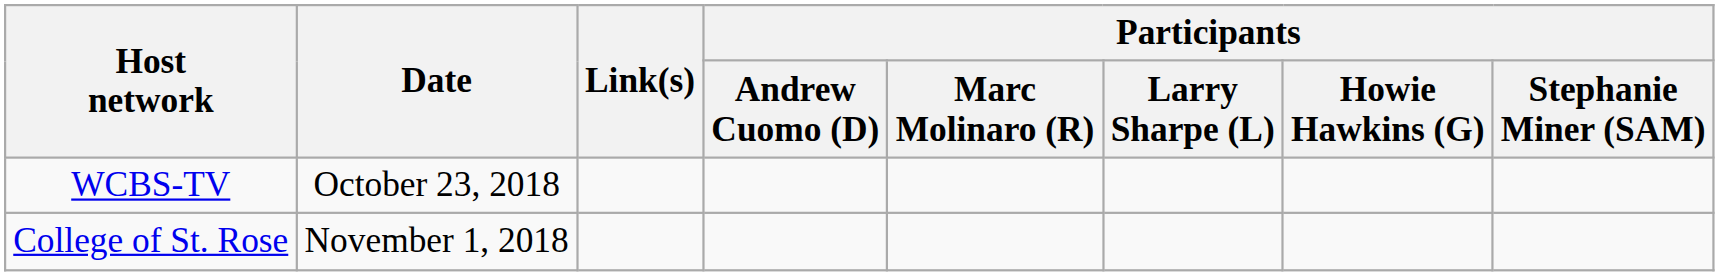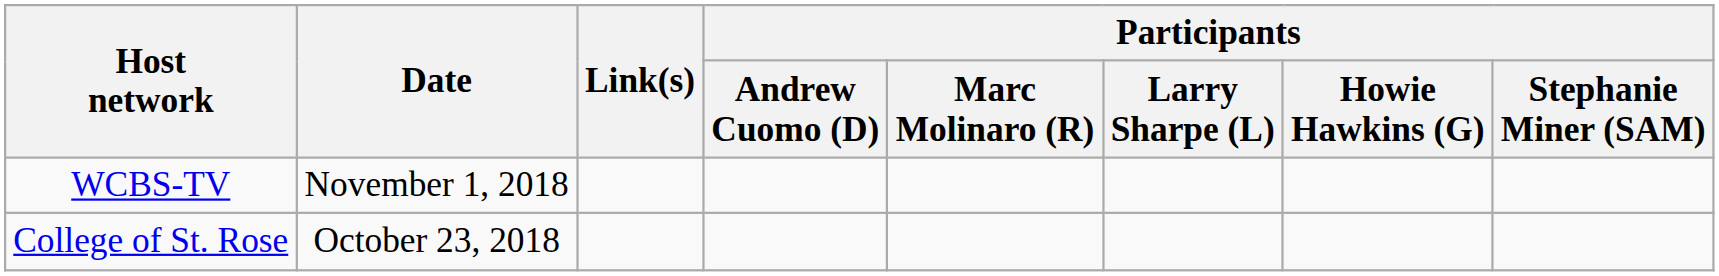 <table class="wikitable">
 <tr>
 <th rowspan="2">Host<br>network</th>
 <th rowspan="2">Date</th>
 <th rowspan="2">Link(s)</th>
 <th colspan="6">Participants</th>
 </tr>
 <tr>
 <th>Andrew<br>Cuomo (D)</th>
 <th>Marc<br>Molinaro (R)</th>
 <th>Larry<br>Sharpe (L)</th>
 <th>Howie<br>Hawkins (G)</th>
 <th>Stephanie<br>Miner (SAM)</th>
 </tr>
 <tr>
 <td align=center><a href='#'>WCBS-TV</a></td>
-<td align=center>October 23, 2018</td>
+<td align=center>November 1, 2018</td>
 <td align=center></td>
 <td></td>
 <td></td>
 <td></td>
 <td></td>
 <td></td>
 </tr>
 <tr>
 <td align=center><a href='#'>College of St. Rose</a></td>
-<td align=center>November 1, 2018</td>
+<td align=center>October 23, 2018</td>
 <td align=center></td>
 <td></td>
 <td></td>
 <td></td>
 <td></td>
 <td></td>
 </tr>
 </table>
